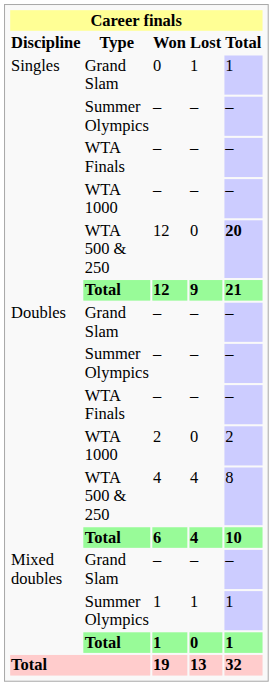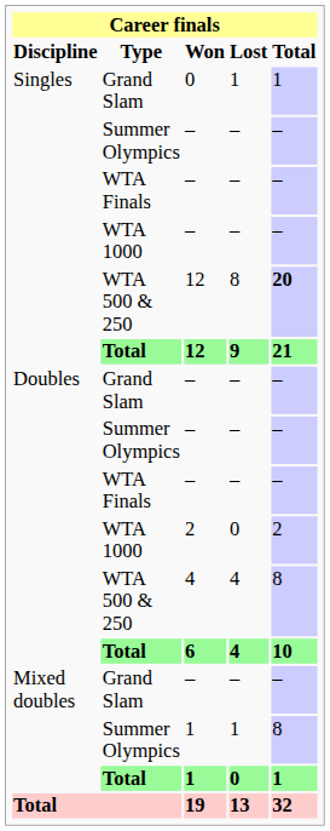 <table class="infobox vcard vevent nowrap" width=40%>
 <tr bgcolor=FFFF95>
 <th colspan=6>Career finals</th>
 </tr>
 <tr>
 <th>Discipline</th>
 <th>Type</th>
 <th>Won</th>
 <th>Lost</th>
 <th>Total</th>
 </tr>
 <tr>
 <td rowspan="6">Singles</td>
 <td>Grand Slam</td>
 <td>0</td>
 <td>1</td>
 <td bgcolor=CCCCFF>1</td>
 </tr>
 <tr>
 <td>Summer Olympics</td>
 <td>–</td>
 <td>–</td>
 <td bgcolor=CCCCFF>–</td>
 </tr>
 <tr>
 <td>WTA Finals</td>
 <td>–</td>
 <td>–</td>
 <td bgcolor=CCCCFF>–</td>
 </tr>
 <tr>
 <td>WTA 1000</td>
 <td>–</td>
 <td>–</td>
 <td bgcolor=CCCCFF>–</td>
 </tr>
 <tr>
 <td>WTA 500 & 250</td>
 <td>12</td>
-<td>0</td>
+<td>8</td>
 <td bgcolor="CCCCFF"><strong>20</strong></td>
 </tr>
 <tr bgcolor=98FB98>
 <td><strong>Total</strong></td>
 <td><strong>12</strong></td>
 <td><strong>9</strong></td>
 <td><strong>21</strong></td>
 </tr>
 <tr>
 <td rowspan=6>Doubles</td>
 <td>Grand Slam</td>
 <td>–</td>
 <td>–</td>
 <td bgcolor=CCCCFF>–</td>
 </tr>
 <tr>
 <td>Summer Olympics</td>
 <td>–</td>
 <td>–</td>
 <td bgcolor=CCCCFF>–</td>
 </tr>
 <tr>
 <td>WTA Finals</td>
 <td>–</td>
 <td>–</td>
 <td bgcolor=CCCCFF>–</td>
 </tr>
 <tr>
 <td>WTA 1000</td>
 <td>2</td>
 <td>0</td>
 <td bgcolor=CCCCFF>2</td>
 </tr>
 <tr>
 <td>WTA 500 & 250</td>
 <td>4</td>
 <td>4</td>
 <td bgcolor=CCCCFF>8</td>
 </tr>
 <tr bgcolor=98FB98>
 <td><strong>Total</strong></td>
 <td><strong>6</strong></td>
 <td><strong>4</strong></td>
 <td><strong>10</strong></td>
 </tr>
 <tr>
 <td rowspan=3>Mixed doubles</td>
 <td>Grand Slam</td>
 <td>–</td>
 <td>–</td>
 <td bgcolor=CCCCFF>–</td>
 </tr>
 <tr>
 <td>Summer Olympics</td>
 <td>1</td>
 <td>1</td>
-<td bgcolor=CCCCFF>1</td>
+<td bgcolor=CCCCFF>8</td>
 </tr>
 <tr bgcolor=98FB98>
 <td><strong>Total</strong></td>
 <td><strong>1</strong></td>
 <td><strong>0</strong></td>
 <td><strong>1</strong></td>
 </tr>
 <tr bgcolor=FFCCCC>
 <td colspan=2><strong>Total</strong></td>
 <td><strong>19</strong></td>
 <td><strong>13</strong></td>
 <td><strong>32</strong></td>
 </tr>
 </table>
